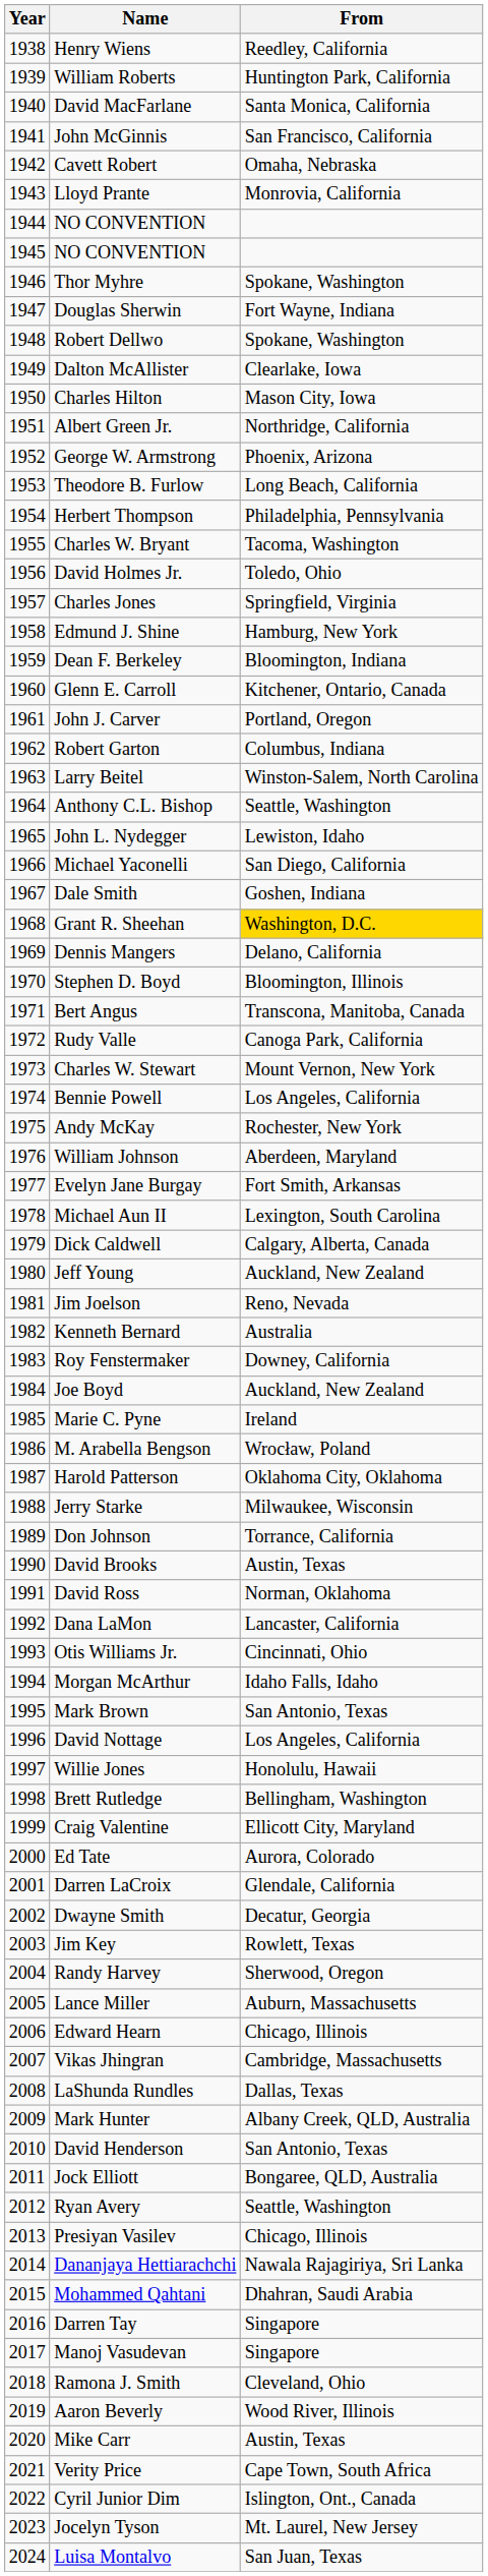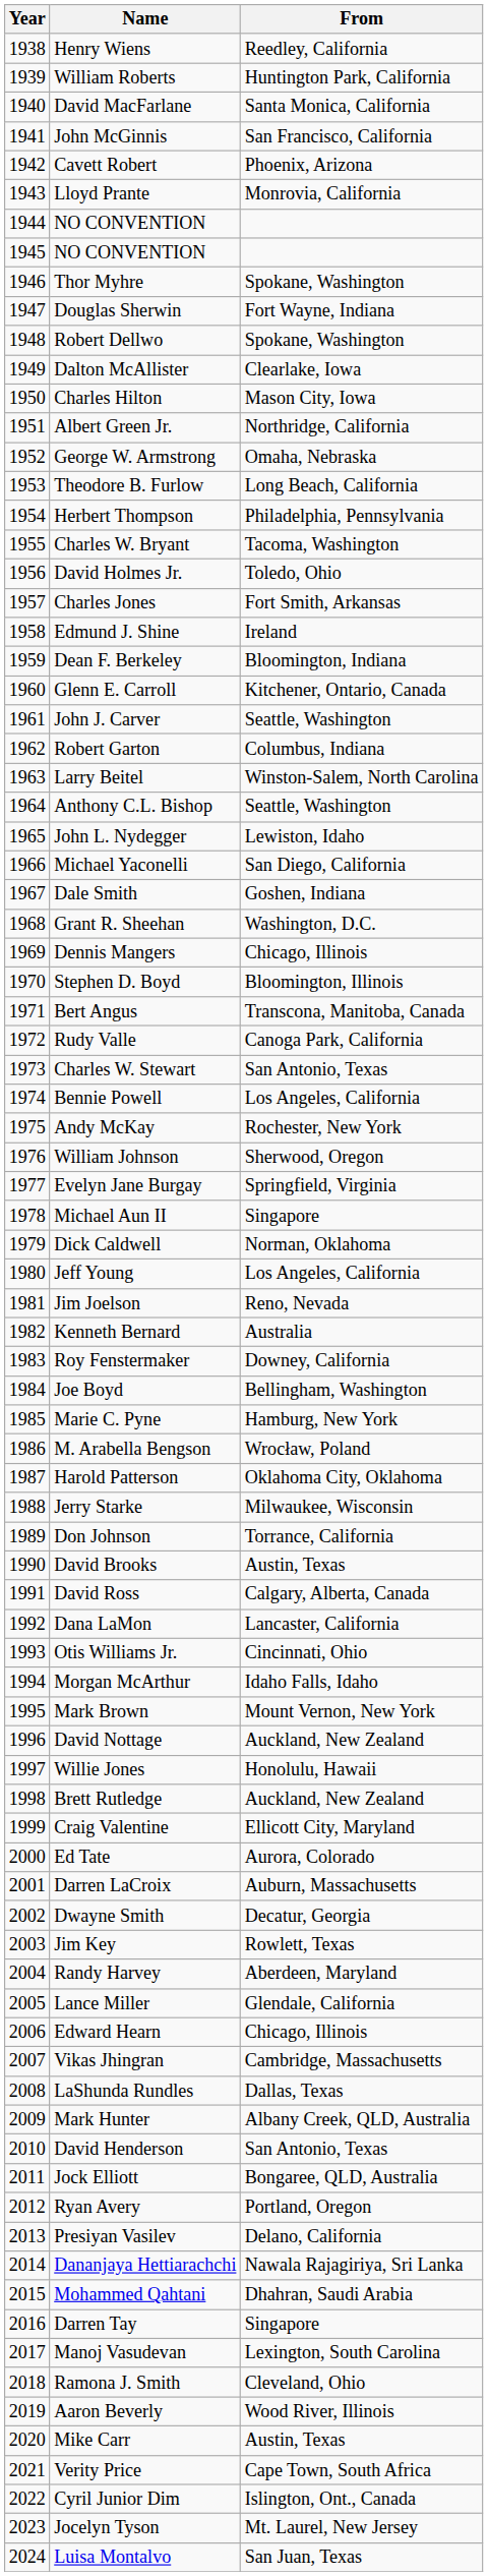 <table class="wikitable">
 <tr>
 <th>Year</th>
 <th>Name</th>
 <th>From</th>
 </tr>
 <tr>
 <td>1938</td>
 <td>Henry Wiens</td>
 <td>Reedley, California</td>
 </tr>
 <tr>
 <td>1939</td>
 <td>William Roberts</td>
 <td>Huntington Park, California</td>
 </tr>
 <tr>
 <td>1940</td>
 <td>David MacFarlane</td>
 <td>Santa Monica, California</td>
 </tr>
 <tr>
 <td>1941</td>
 <td>John McGinnis</td>
 <td>San Francisco, California</td>
 </tr>
 <tr>
 <td>1942</td>
 <td>Cavett Robert</td>
-<td>Omaha, Nebraska</td>
+<td>Phoenix, Arizona</td>
 </tr>
 <tr>
 <td>1943</td>
 <td>Lloyd Prante</td>
 <td>Monrovia, California</td>
 </tr>
 <tr>
 <td>1944</td>
 <td>NO CONVENTION</td>
 <td></td>
 </tr>
 <tr>
 <td>1945</td>
 <td>NO CONVENTION</td>
 <td></td>
 </tr>
 <tr>
 <td>1946</td>
 <td>Thor Myhre</td>
 <td>Spokane, Washington</td>
 </tr>
 <tr>
 <td>1947</td>
 <td>Douglas Sherwin</td>
 <td>Fort Wayne, Indiana</td>
 </tr>
 <tr>
 <td>1948</td>
 <td>Robert Dellwo</td>
 <td>Spokane, Washington</td>
 </tr>
 <tr>
 <td>1949</td>
 <td>Dalton McAllister</td>
 <td>Clearlake, Iowa</td>
 </tr>
 <tr>
 <td>1950</td>
 <td>Charles Hilton</td>
 <td>Mason City, Iowa</td>
 </tr>
 <tr>
 <td>1951</td>
 <td>Albert Green Jr.</td>
 <td>Northridge, California</td>
 </tr>
 <tr>
 <td>1952</td>
 <td>George W. Armstrong</td>
-<td>Phoenix, Arizona</td>
+<td>Omaha, Nebraska</td>
 </tr>
 <tr>
 <td>1953</td>
 <td>Theodore B. Furlow</td>
 <td>Long Beach, California</td>
 </tr>
 <tr>
 <td>1954</td>
 <td>Herbert Thompson</td>
 <td>Philadelphia, Pennsylvania</td>
 </tr>
 <tr>
 <td>1955</td>
 <td>Charles W. Bryant</td>
 <td>Tacoma, Washington</td>
 </tr>
 <tr>
 <td>1956</td>
 <td>David Holmes Jr.</td>
 <td>Toledo, Ohio</td>
 </tr>
 <tr>
 <td>1957</td>
 <td>Charles Jones</td>
-<td>Springfield, Virginia</td>
+<td>Fort Smith, Arkansas</td>
 </tr>
 <tr>
 <td>1958</td>
 <td>Edmund J. Shine</td>
-<td>Hamburg, New York</td>
+<td>Ireland</td>
 </tr>
 <tr>
 <td>1959</td>
 <td>Dean F. Berkeley</td>
 <td>Bloomington, Indiana</td>
 </tr>
 <tr>
 <td>1960</td>
 <td>Glenn E. Carroll</td>
 <td>Kitchener, Ontario, Canada</td>
 </tr>
 <tr>
 <td>1961</td>
 <td>John J. Carver</td>
-<td>Portland, Oregon</td>
+<td>Seattle, Washington</td>
 </tr>
 <tr>
 <td>1962</td>
 <td>Robert Garton</td>
 <td>Columbus, Indiana</td>
 </tr>
 <tr>
 <td>1963</td>
 <td>Larry Beitel</td>
 <td>Winston-Salem, North Carolina</td>
 </tr>
 <tr>
 <td>1964</td>
 <td>Anthony C.L. Bishop</td>
 <td>Seattle, Washington</td>
 </tr>
 <tr>
 <td>1965</td>
 <td>John L. Nydegger</td>
 <td>Lewiston, Idaho</td>
 </tr>
 <tr>
 <td>1966</td>
 <td>Michael Yaconelli</td>
 <td>San Diego, California</td>
 </tr>
 <tr>
 <td>1967</td>
 <td>Dale Smith</td>
 <td>Goshen, Indiana</td>
 </tr>
 <tr>
 <td>1968</td>
 <td>Grant R. Sheehan</td>
-<td style="background: gold;">Washington, D.C.</td>
+<td>Washington, D.C.</td>
 </tr>
 <tr>
 <td>1969</td>
 <td>Dennis Mangers</td>
-<td>Delano, California</td>
+<td>Chicago, Illinois</td>
 </tr>
 <tr>
 <td>1970</td>
 <td>Stephen D. Boyd</td>
 <td>Bloomington, Illinois</td>
 </tr>
 <tr>
 <td>1971</td>
 <td>Bert Angus</td>
 <td>Transcona, Manitoba, Canada</td>
 </tr>
 <tr>
 <td>1972</td>
 <td>Rudy Valle</td>
 <td>Canoga Park, California</td>
 </tr>
 <tr>
 <td>1973</td>
 <td>Charles W. Stewart</td>
-<td>Mount Vernon, New York</td>
+<td>San Antonio, Texas</td>
 </tr>
 <tr>
 <td>1974</td>
 <td>Bennie Powell</td>
 <td>Los Angeles, California</td>
 </tr>
 <tr>
 <td>1975</td>
 <td>Andy McKay</td>
 <td>Rochester, New York</td>
 </tr>
 <tr>
 <td>1976</td>
 <td>William Johnson</td>
-<td>Aberdeen, Maryland</td>
+<td>Sherwood, Oregon</td>
 </tr>
 <tr>
 <td>1977</td>
 <td>Evelyn Jane Burgay</td>
-<td>Fort Smith, Arkansas</td>
+<td>Springfield, Virginia</td>
 </tr>
 <tr>
 <td>1978</td>
 <td>Michael Aun II</td>
-<td>Lexington, South Carolina</td>
+<td>Singapore</td>
 </tr>
 <tr>
 <td>1979</td>
 <td>Dick Caldwell</td>
-<td>Calgary, Alberta, Canada</td>
+<td>Norman, Oklahoma</td>
 </tr>
 <tr>
 <td>1980</td>
 <td>Jeff Young</td>
-<td>Auckland, New Zealand</td>
+<td>Los Angeles, California</td>
 </tr>
 <tr>
 <td>1981</td>
 <td>Jim Joelson</td>
 <td>Reno, Nevada</td>
 </tr>
 <tr>
 <td>1982</td>
 <td>Kenneth Bernard</td>
 <td>Australia</td>
 </tr>
 <tr>
 <td>1983</td>
 <td>Roy Fenstermaker</td>
 <td>Downey, California</td>
 </tr>
 <tr>
 <td>1984</td>
 <td>Joe Boyd</td>
-<td>Auckland, New Zealand</td>
+<td>Bellingham, Washington</td>
 </tr>
 <tr>
 <td>1985</td>
 <td>Marie C. Pyne</td>
-<td>Ireland</td>
+<td>Hamburg, New York</td>
 </tr>
 <tr>
 <td>1986</td>
 <td>M. Arabella Bengson</td>
 <td>Wrocław, Poland</td>
 </tr>
 <tr>
 <td>1987</td>
 <td>Harold Patterson</td>
 <td>Oklahoma City, Oklahoma</td>
 </tr>
 <tr>
 <td>1988</td>
 <td>Jerry Starke</td>
 <td>Milwaukee, Wisconsin</td>
 </tr>
 <tr>
 <td>1989</td>
 <td>Don Johnson</td>
 <td>Torrance, California</td>
 </tr>
 <tr>
 <td>1990</td>
 <td>David Brooks</td>
 <td>Austin, Texas</td>
 </tr>
 <tr>
 <td>1991</td>
 <td>David Ross</td>
-<td>Norman, Oklahoma</td>
+<td>Calgary, Alberta, Canada</td>
 </tr>
 <tr>
 <td>1992</td>
 <td>Dana LaMon</td>
 <td>Lancaster, California</td>
 </tr>
 <tr>
 <td>1993</td>
 <td>Otis Williams Jr.</td>
 <td>Cincinnati, Ohio</td>
 </tr>
 <tr>
 <td>1994</td>
 <td>Morgan McArthur</td>
 <td>Idaho Falls, Idaho</td>
 </tr>
 <tr>
 <td>1995</td>
 <td>Mark Brown</td>
-<td>San Antonio, Texas</td>
+<td>Mount Vernon, New York</td>
 </tr>
 <tr>
 <td>1996</td>
 <td>David Nottage</td>
-<td>Los Angeles, California</td>
+<td>Auckland, New Zealand</td>
 </tr>
 <tr>
 <td>1997</td>
 <td>Willie Jones</td>
 <td>Honolulu, Hawaii</td>
 </tr>
 <tr>
 <td>1998</td>
 <td>Brett Rutledge</td>
-<td>Bellingham, Washington</td>
+<td>Auckland, New Zealand</td>
 </tr>
 <tr>
 <td>1999</td>
 <td>Craig Valentine</td>
 <td>Ellicott City, Maryland</td>
 </tr>
 <tr>
 <td>2000</td>
 <td>Ed Tate</td>
 <td>Aurora, Colorado</td>
 </tr>
 <tr>
 <td>2001</td>
 <td>Darren LaCroix</td>
-<td>Glendale, California</td>
+<td>Auburn, Massachusetts</td>
 </tr>
 <tr>
 <td>2002</td>
 <td>Dwayne Smith</td>
 <td>Decatur, Georgia</td>
 </tr>
 <tr>
 <td>2003</td>
 <td>Jim Key</td>
 <td>Rowlett, Texas</td>
 </tr>
 <tr>
 <td>2004</td>
 <td>Randy Harvey</td>
-<td>Sherwood, Oregon</td>
+<td>Aberdeen, Maryland</td>
 </tr>
 <tr>
 <td>2005</td>
 <td>Lance Miller</td>
-<td>Auburn, Massachusetts</td>
+<td>Glendale, California</td>
 </tr>
 <tr>
 <td>2006</td>
 <td>Edward Hearn</td>
 <td>Chicago, Illinois</td>
 </tr>
 <tr>
 <td>2007</td>
 <td>Vikas Jhingran</td>
 <td>Cambridge, Massachusetts</td>
 </tr>
 <tr>
 <td>2008</td>
 <td>LaShunda Rundles</td>
 <td>Dallas, Texas</td>
 </tr>
 <tr>
 <td>2009</td>
 <td>Mark Hunter</td>
 <td>Albany Creek, QLD, Australia</td>
 </tr>
 <tr>
 <td>2010</td>
 <td>David Henderson</td>
 <td>San Antonio, Texas</td>
 </tr>
 <tr>
 <td>2011</td>
 <td>Jock Elliott</td>
 <td>Bongaree, QLD, Australia</td>
 </tr>
 <tr>
 <td>2012</td>
 <td>Ryan Avery</td>
-<td>Seattle, Washington</td>
+<td>Portland, Oregon</td>
 </tr>
 <tr>
 <td>2013</td>
 <td>Presiyan Vasilev</td>
-<td>Chicago, Illinois</td>
+<td>Delano, California</td>
 </tr>
 <tr>
 <td>2014</td>
 <td><a href='#'>Dananjaya Hettiarachchi</a></td>
 <td>Nawala Rajagiriya, Sri Lanka</td>
 </tr>
 <tr>
 <td>2015</td>
 <td><a href='#'>Mohammed Qahtani</a></td>
 <td>Dhahran, Saudi Arabia</td>
 </tr>
 <tr>
 <td>2016</td>
 <td>Darren Tay</td>
 <td>Singapore</td>
 </tr>
 <tr>
 <td>2017</td>
 <td>Manoj Vasudevan</td>
-<td>Singapore</td>
+<td>Lexington, South Carolina</td>
 </tr>
 <tr>
 <td>2018</td>
 <td>Ramona J. Smith</td>
 <td>Cleveland, Ohio</td>
 </tr>
 <tr>
 <td>2019</td>
 <td>Aaron Beverly</td>
 <td>Wood River, Illinois</td>
 </tr>
 <tr>
 <td>2020</td>
 <td>Mike Carr</td>
 <td>Austin, Texas</td>
 </tr>
 <tr>
 <td>2021</td>
 <td>Verity Price</td>
 <td>Cape Town, South Africa</td>
 </tr>
 <tr>
 <td>2022</td>
 <td>Cyril Junior Dim</td>
 <td>Islington, Ont., Canada</td>
 </tr>
 <tr>
 <td>2023</td>
 <td>Jocelyn Tyson</td>
 <td>Mt. Laurel, New Jersey</td>
 </tr>
 <tr>
 <td>2024</td>
 <td><a href='#'>Luisa Montalvo</a></td>
 <td>San Juan, Texas</td>
 </tr>
 </table>
